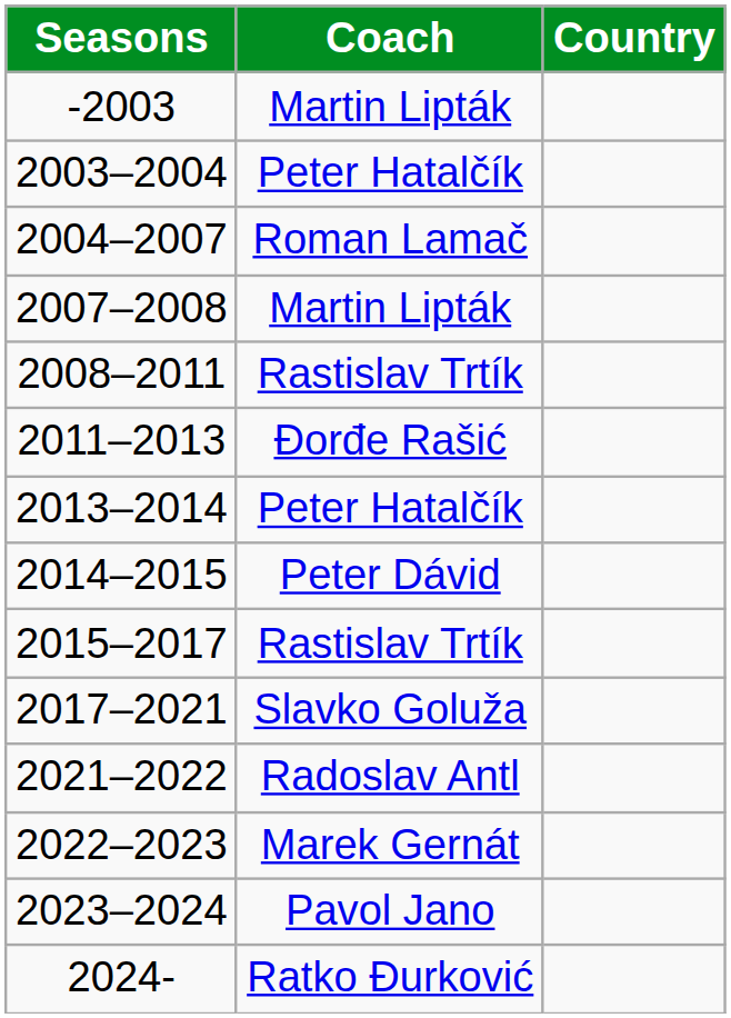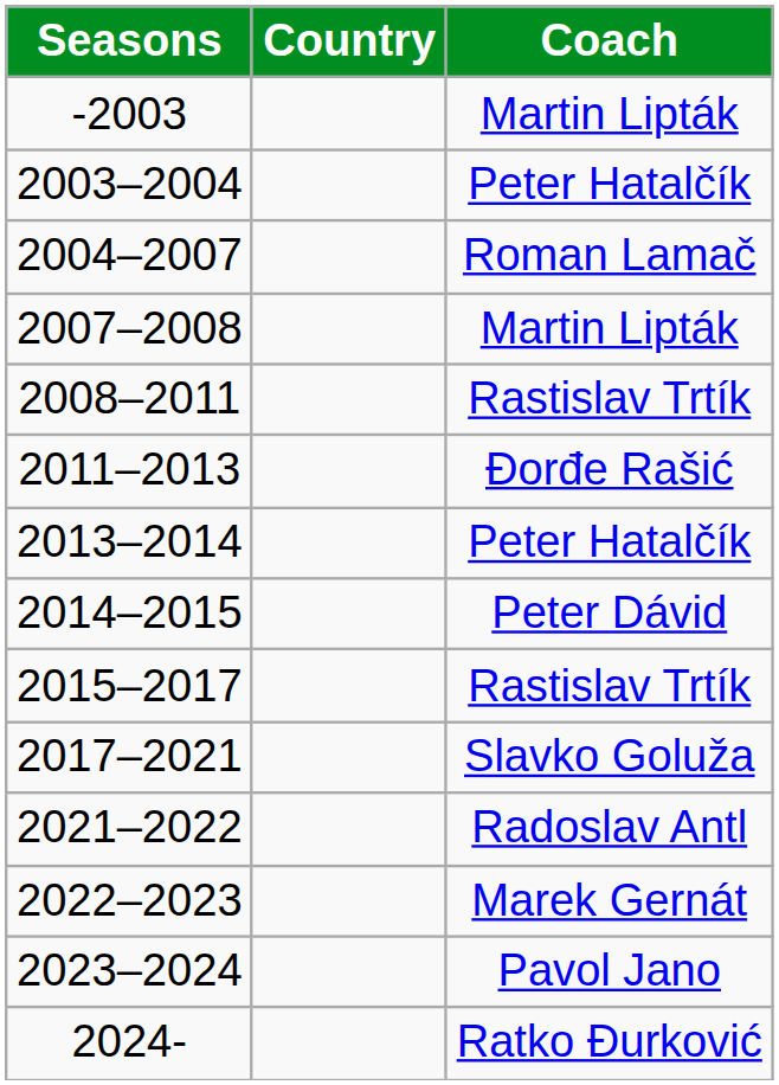 <table class="wikitable" style="text-align: center">
 <tr>
 <th style="color:#FFFFFF; background:#008E21">Seasons</th>
+<th style="color:#FFFFFF; background:#008E21">Country</th>
 <th style="color:#FFFFFF; background:#008E21">Coach</th>
-<th style="color:#FFFFFF; background:#008E21">Country</th>
 </tr>
 <tr>
 <td style="text-align: center">-2003</td>
+<td style="text-align: center"></td>
 <td style="text-align: center"><a href='#'>Martin Lipták</a></td>
-<td style="text-align: center"></td>
 </tr>
 <tr>
 <td style="text-align: center">2003–2004</td>
+<td style="text-align: center"></td>
 <td style="text-align: center"><a href='#'>Peter Hatalčík</a></td>
-<td style="text-align: center"></td>
 </tr>
 <tr>
 <td style="text-align: center">2004–2007</td>
+<td style="text-align: center"></td>
 <td style="text-align: center"><a href='#'>Roman Lamač</a></td>
-<td style="text-align: center"></td>
 </tr>
 <tr>
 <td style="text-align: center">2007–2008</td>
+<td style="text-align: center"></td>
 <td style="text-align: center"><a href='#'>Martin Lipták</a></td>
-<td style="text-align: center"></td>
 </tr>
 <tr>
 <td style="text-align: center">2008–2011</td>
+<td style="text-align: center"></td>
 <td style="text-align: center"><a href='#'>Rastislav Trtík</a></td>
-<td style="text-align: center"></td>
 </tr>
 <tr>
 <td style="text-align: center">2011–2013</td>
+<td style="text-align: center"></td>
 <td style="text-align: center"><a href='#'>Đorđe Rašić</a></td>
-<td style="text-align: center"></td>
 </tr>
 <tr>
 <td style="text-align: center">2013–2014</td>
+<td style="text-align: center"></td>
 <td style="text-align: center"><a href='#'>Peter Hatalčík</a></td>
-<td style="text-align: center"></td>
 </tr>
 <tr>
 <td style="text-align: center">2014–2015</td>
+<td style="text-align: center"></td>
 <td style="text-align: center"><a href='#'>Peter Dávid</a></td>
-<td style="text-align: center"></td>
 </tr>
 <tr>
 <td style="text-align: center">2015–2017</td>
+<td style="text-align: center"></td>
 <td style="text-align: center"><a href='#'>Rastislav Trtík</a></td>
-<td style="text-align: center"></td>
 </tr>
 <tr>
 <td style="text-align: center">2017–2021</td>
+<td style="text-align: center"></td>
 <td style="text-align: center"><a href='#'>Slavko Goluža</a></td>
-<td style="text-align: center"></td>
 </tr>
 <tr>
 <td style="text-align: center">2021–2022</td>
+<td style="text-align: center"></td>
 <td style="text-align: center"><a href='#'>Radoslav Antl</a></td>
-<td style="text-align: center"></td>
 </tr>
 <tr>
 <td style="text-align: center">2022–2023</td>
+<td style="text-align: center"></td>
 <td style="text-align: center"><a href='#'>Marek Gernát</a></td>
-<td style="text-align: center"></td>
 </tr>
 <tr>
 <td style="text-align: center">2023–2024</td>
+<td style="text-align: center"></td>
 <td style="text-align: center"><a href='#'>Pavol Jano</a></td>
-<td style="text-align: center"></td>
 </tr>
 <tr>
 <td style="text-align: center">2024-</td>
+<td style="text-align: center"></td>
 <td style="text-align: center"><a href='#'>Ratko Đurković</a></td>
-<td style="text-align: center"></td>
 </tr>
 </table>
